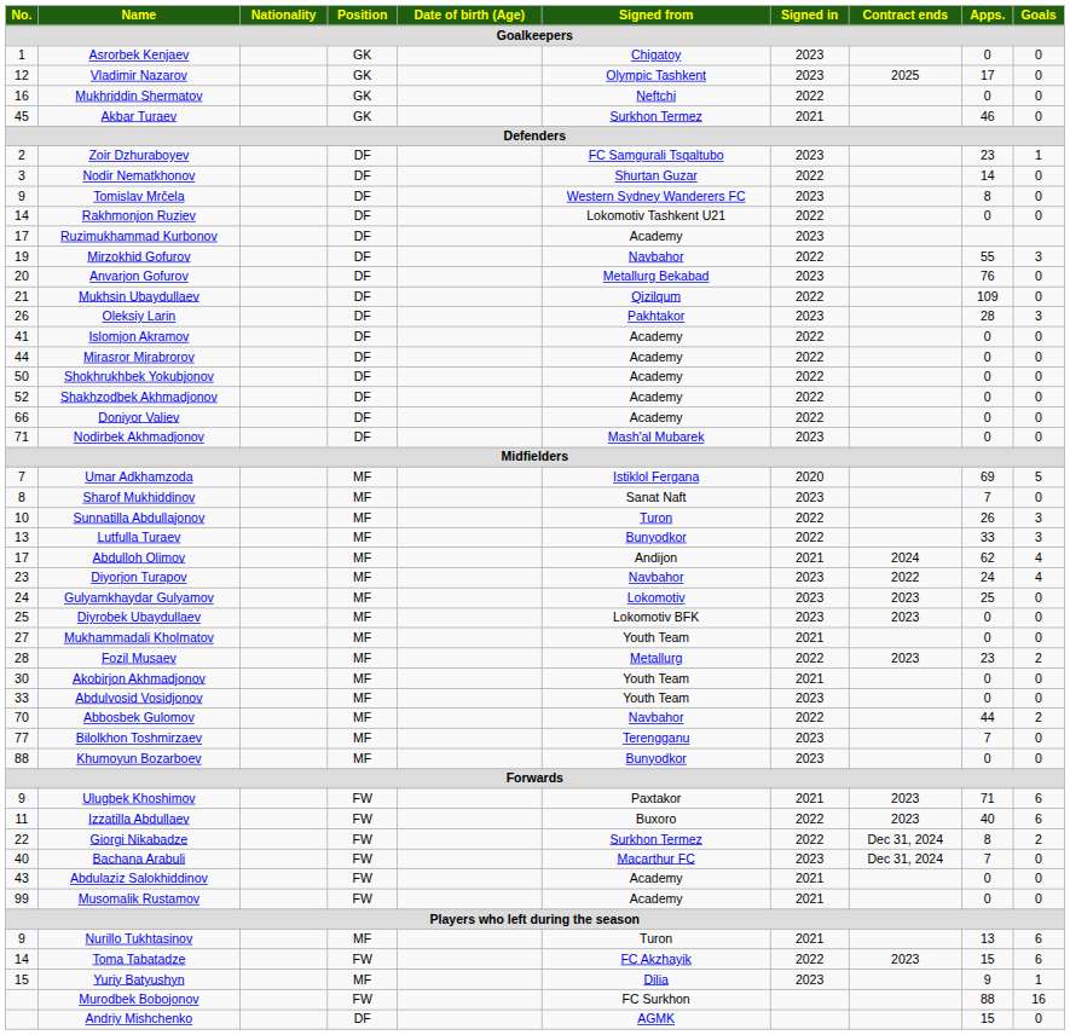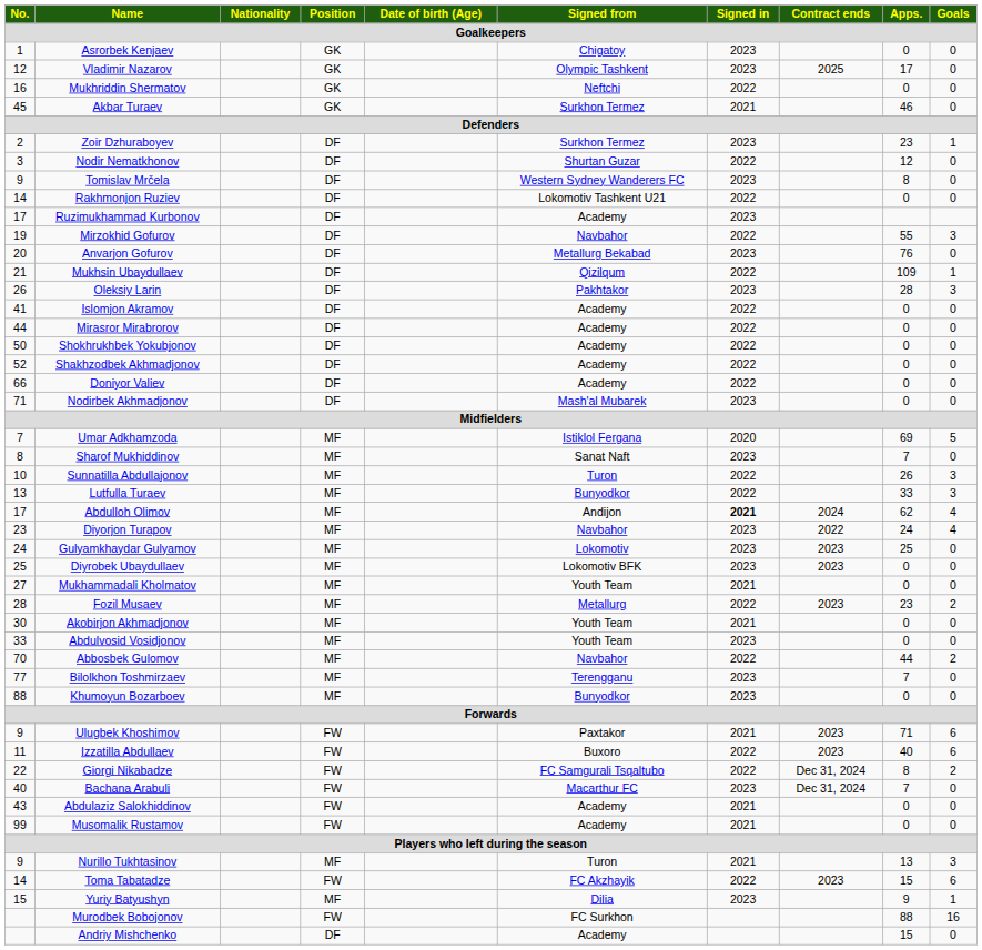 <table class="wikitable" style="text-align:center; font-size:90%; width:95%;">
 <tr>
 <th style="background:#1e5e0e; color:yellow; text-align:center;">No.</th>
 <th style="background:#1e5e0e; color:yellow; text-align:center;">Name</th>
 <th style="background:#1e5e0e; color:yellow; text-align:center;">Nationality</th>
 <th style="background:#1e5e0e; color:yellow; text-align:center;">Position</th>
 <th style="background:#1e5e0e; color:yellow; text-align:center;">Date of birth (Age)</th>
 <th style="background:#1e5e0e; color:yellow; text-align:center;">Signed from</th>
 <th style="background:#1e5e0e; color:yellow; text-align:center;">Signed in</th>
 <th style="background:#1e5e0e; color:yellow; text-align:center;">Contract ends</th>
 <th style="background:#1e5e0e; color:yellow; text-align:center;">Apps.</th>
 <th style="background:#1e5e0e; color:yellow; text-align:center;">Goals</th>
 </tr>
 <tr>
 <th colspan="11" style="background:#dcdcdc; text-align:center;">Goalkeepers</th>
 </tr>
 <tr>
 <td>1</td>
 <td><a href='#'>Asrorbek Kenjaev</a></td>
 <td></td>
 <td>GK</td>
 <td></td>
 <td><a href='#'>Chigatoy</a></td>
 <td>2023</td>
 <td></td>
 <td>0</td>
 <td>0</td>
 </tr>
 <tr>
 <td>12</td>
 <td><a href='#'>Vladimir Nazarov</a></td>
 <td></td>
 <td>GK</td>
 <td></td>
 <td><a href='#'>Olympic Tashkent</a></td>
 <td>2023</td>
 <td>2025</td>
 <td>17</td>
 <td>0</td>
 </tr>
 <tr>
 <td>16</td>
 <td><a href='#'>Mukhriddin Shermatov</a></td>
 <td></td>
 <td>GK</td>
 <td></td>
 <td><a href='#'>Neftchi</a></td>
 <td>2022</td>
 <td></td>
 <td>0</td>
 <td>0</td>
 </tr>
 <tr>
 <td>45</td>
 <td><a href='#'>Akbar Turaev</a></td>
 <td></td>
 <td>GK</td>
 <td></td>
 <td><a href='#'>Surkhon Termez</a></td>
 <td>2021</td>
 <td></td>
 <td>46</td>
 <td>0</td>
 </tr>
 <tr>
 <th colspan="11" style="background:#dcdcdc; text-align:center;">Defenders</th>
 </tr>
 <tr>
 <td>2</td>
 <td><a href='#'>Zoir Dzhuraboyev</a></td>
 <td></td>
 <td>DF</td>
 <td></td>
-<td><a href='#'>FC Samgurali Tsqaltubo</a></td>
+<td><a href='#'>Surkhon Termez</a></td>
 <td>2023</td>
 <td></td>
 <td>23</td>
 <td>1</td>
 </tr>
 <tr>
 <td>3</td>
 <td><a href='#'>Nodir Nematkhonov</a></td>
 <td></td>
 <td>DF</td>
 <td></td>
 <td><a href='#'>Shurtan Guzar</a></td>
 <td>2022</td>
 <td></td>
-<td>14</td>
+<td>12</td>
 <td>0</td>
 </tr>
 <tr>
 <td>9</td>
 <td><a href='#'>Tomislav Mrčela</a></td>
 <td></td>
 <td>DF</td>
 <td></td>
 <td><a href='#'>Western Sydney Wanderers FC</a></td>
 <td>2023</td>
 <td></td>
 <td>8</td>
 <td>0</td>
 </tr>
 <tr>
 <td>14</td>
 <td><a href='#'>Rakhmonjon Ruziev</a></td>
 <td></td>
 <td>DF</td>
 <td></td>
 <td>Lokomotiv Tashkent U21</td>
 <td>2022</td>
 <td></td>
 <td>0</td>
 <td>0</td>
 </tr>
 <tr>
 <td>17</td>
 <td><a href='#'>Ruzimukhammad Kurbonov</a></td>
 <td></td>
 <td>DF</td>
 <td></td>
 <td>Academy</td>
 <td>2023</td>
 <td></td>
 <td></td>
 <td></td>
 </tr>
 <tr>
 <td>19</td>
 <td><a href='#'>Mirzokhid Gofurov</a></td>
 <td></td>
 <td>DF</td>
 <td></td>
 <td><a href='#'>Navbahor</a></td>
 <td>2022</td>
 <td></td>
 <td>55</td>
 <td>3</td>
 </tr>
 <tr>
 <td>20</td>
 <td><a href='#'>Anvarjon Gofurov</a></td>
 <td></td>
 <td>DF</td>
 <td></td>
 <td><a href='#'>Metallurg Bekabad</a></td>
 <td>2023</td>
 <td></td>
 <td>76</td>
 <td>0</td>
 </tr>
 <tr>
 <td>21</td>
 <td><a href='#'>Mukhsin Ubaydullaev</a></td>
 <td></td>
 <td>DF</td>
 <td></td>
 <td><a href='#'>Qizilqum</a></td>
 <td>2022</td>
 <td></td>
 <td>109</td>
-<td>0</td>
+<td>1</td>
 </tr>
 <tr>
 <td>26</td>
 <td><a href='#'>Oleksiy Larin</a></td>
 <td></td>
 <td>DF</td>
 <td></td>
 <td><a href='#'>Pakhtakor</a></td>
 <td>2023</td>
 <td></td>
 <td>28</td>
 <td>3</td>
 </tr>
 <tr>
 <td>41</td>
 <td><a href='#'>Islomjon Akramov</a></td>
 <td></td>
 <td>DF</td>
 <td></td>
 <td>Academy</td>
 <td>2022</td>
 <td></td>
 <td>0</td>
 <td>0</td>
 </tr>
 <tr>
 <td>44</td>
 <td><a href='#'>Mirasror Mirabrorov</a></td>
 <td></td>
 <td>DF</td>
 <td></td>
 <td>Academy</td>
 <td>2022</td>
 <td></td>
 <td>0</td>
 <td>0</td>
 </tr>
 <tr>
 <td>50</td>
 <td><a href='#'>Shokhrukhbek Yokubjonov</a></td>
 <td></td>
 <td>DF</td>
 <td></td>
 <td>Academy</td>
 <td>2022</td>
 <td></td>
 <td>0</td>
 <td>0</td>
 </tr>
 <tr>
 <td>52</td>
 <td><a href='#'>Shakhzodbek Akhmadjonov</a></td>
 <td></td>
 <td>DF</td>
 <td></td>
 <td>Academy</td>
 <td>2022</td>
 <td></td>
 <td>0</td>
 <td>0</td>
 </tr>
 <tr>
 <td>66</td>
 <td><a href='#'>Doniyor Valiev</a></td>
 <td></td>
 <td>DF</td>
 <td></td>
 <td>Academy</td>
 <td>2022</td>
 <td></td>
 <td>0</td>
 <td>0</td>
 </tr>
 <tr>
 <td>71</td>
 <td><a href='#'>Nodirbek Akhmadjonov</a></td>
 <td></td>
 <td>DF</td>
 <td></td>
 <td><a href='#'>Mash'al Mubarek</a></td>
 <td>2023</td>
 <td></td>
 <td>0</td>
 <td>0</td>
 </tr>
 <tr>
 <th colspan="11" style="background:#dcdcdc; text-align:center;">Midfielders</th>
 </tr>
 <tr>
 <td>7</td>
 <td><a href='#'>Umar Adkhamzoda</a></td>
 <td></td>
 <td>MF</td>
 <td></td>
 <td><a href='#'>Istiklol Fergana</a></td>
 <td>2020</td>
 <td></td>
 <td>69</td>
 <td>5</td>
 </tr>
 <tr>
 <td>8</td>
 <td><a href='#'>Sharof Mukhiddinov</a></td>
 <td></td>
 <td>MF</td>
 <td></td>
 <td>Sanat Naft</td>
 <td>2023</td>
 <td></td>
 <td>7</td>
 <td>0</td>
 </tr>
 <tr>
 <td>10</td>
 <td><a href='#'>Sunnatilla Abdullajonov</a></td>
 <td></td>
 <td>MF</td>
 <td></td>
 <td><a href='#'>Turon</a></td>
 <td>2022</td>
 <td></td>
 <td>26</td>
 <td>3</td>
 </tr>
 <tr>
 <td>13</td>
 <td><a href='#'>Lutfulla Turaev</a></td>
 <td></td>
 <td>MF</td>
 <td></td>
 <td><a href='#'>Bunyodkor</a></td>
 <td>2022</td>
 <td></td>
 <td>33</td>
 <td>3</td>
 </tr>
 <tr>
 <td>17</td>
 <td><a href='#'>Abdulloh Olimov</a></td>
 <td></td>
 <td>MF</td>
 <td></td>
 <td>Andijon</td>
-<td>2021</td>
+<td><strong>2021</strong></td>
 <td>2024</td>
 <td>62</td>
 <td>4</td>
 </tr>
 <tr>
 <td>23</td>
 <td><a href='#'>Diyorjon Turapov</a></td>
 <td></td>
 <td>MF</td>
 <td></td>
 <td><a href='#'>Navbahor</a></td>
 <td>2023</td>
 <td>2022</td>
 <td>24</td>
 <td>4</td>
 </tr>
 <tr>
 <td>24</td>
 <td><a href='#'>Gulyamkhaydar Gulyamov</a></td>
 <td></td>
 <td>MF</td>
 <td></td>
 <td><a href='#'>Lokomotiv</a></td>
 <td>2023</td>
 <td>2023</td>
 <td>25</td>
 <td>0</td>
 </tr>
 <tr>
 <td>25</td>
 <td><a href='#'>Diyrobek Ubaydullaev</a></td>
 <td></td>
 <td>MF</td>
 <td></td>
 <td>Lokomotiv BFK</td>
 <td>2023</td>
 <td>2023</td>
 <td>0</td>
 <td>0</td>
 </tr>
 <tr>
 <td>27</td>
 <td><a href='#'>Mukhammadali Kholmatov</a></td>
 <td></td>
 <td>MF</td>
 <td></td>
 <td>Youth Team</td>
 <td>2021</td>
 <td></td>
 <td>0</td>
 <td>0</td>
 </tr>
 <tr>
 <td>28</td>
 <td><a href='#'>Fozil Musaev</a></td>
 <td></td>
 <td>MF</td>
 <td></td>
 <td><a href='#'>Metallurg</a></td>
 <td>2022</td>
 <td>2023</td>
 <td>23</td>
 <td>2</td>
 </tr>
 <tr>
 <td>30</td>
 <td><a href='#'>Akobirjon Akhmadjonov</a></td>
 <td></td>
 <td>MF</td>
 <td></td>
 <td>Youth Team</td>
 <td>2021</td>
 <td></td>
 <td>0</td>
 <td>0</td>
 </tr>
 <tr>
 <td>33</td>
 <td><a href='#'>Abdulvosid Vosidjonov</a></td>
 <td></td>
 <td>MF</td>
 <td></td>
 <td>Youth Team</td>
 <td>2023</td>
 <td></td>
 <td>0</td>
 <td>0</td>
 </tr>
 <tr>
 <td>70</td>
 <td><a href='#'>Abbosbek Gulomov</a></td>
 <td></td>
 <td>MF</td>
 <td></td>
 <td><a href='#'>Navbahor</a></td>
 <td>2022</td>
 <td></td>
 <td>44</td>
 <td>2</td>
 </tr>
 <tr>
 <td>77</td>
 <td><a href='#'>Bilolkhon Toshmirzaev</a></td>
 <td></td>
 <td>MF</td>
 <td></td>
 <td><a href='#'>Terengganu</a></td>
 <td>2023</td>
 <td></td>
 <td>7</td>
 <td>0</td>
 </tr>
 <tr>
 <td>88</td>
 <td><a href='#'>Khumoyun Bozarboev</a></td>
 <td></td>
 <td>MF</td>
 <td></td>
 <td><a href='#'>Bunyodkor</a></td>
 <td>2023</td>
 <td></td>
 <td>0</td>
 <td>0</td>
 </tr>
 <tr>
 <th colspan="11" style="background:#dcdcdc; text-align:center;">Forwards</th>
 </tr>
 <tr>
 <td>9</td>
 <td><a href='#'>Ulugbek Khoshimov</a></td>
 <td></td>
 <td>FW</td>
 <td></td>
 <td>Paxtakor</td>
 <td>2021</td>
 <td>2023</td>
 <td>71</td>
 <td>6</td>
 </tr>
 <tr>
 <td>11</td>
 <td><a href='#'>Izzatilla Abdullaev</a></td>
 <td></td>
 <td>FW</td>
 <td></td>
 <td>Buxoro</td>
 <td>2022</td>
 <td>2023</td>
 <td>40</td>
 <td>6</td>
 </tr>
 <tr>
 <td>22</td>
 <td><a href='#'>Giorgi Nikabadze</a></td>
 <td></td>
 <td>FW</td>
 <td></td>
-<td><a href='#'>Surkhon Termez</a></td>
+<td><a href='#'>FC Samgurali Tsqaltubo</a></td>
 <td>2022</td>
 <td>Dec 31, 2024</td>
 <td>8</td>
 <td>2</td>
 </tr>
 <tr>
 <td>40</td>
 <td><a href='#'>Bachana Arabuli</a></td>
 <td></td>
 <td>FW</td>
 <td></td>
 <td><a href='#'>Macarthur FC</a></td>
 <td>2023</td>
 <td>Dec 31, 2024</td>
 <td>7</td>
 <td>0</td>
 </tr>
 <tr>
 <td>43</td>
 <td><a href='#'>Abdulaziz Salokhiddinov</a></td>
 <td></td>
 <td>FW</td>
 <td></td>
 <td>Academy</td>
 <td>2021</td>
 <td></td>
 <td>0</td>
 <td>0</td>
 </tr>
 <tr>
 <td>99</td>
 <td><a href='#'>Musomalik Rustamov</a></td>
 <td></td>
 <td>FW</td>
 <td></td>
 <td>Academy</td>
 <td>2021</td>
 <td></td>
 <td>0</td>
 <td>0</td>
 </tr>
 <tr>
 <th colspan="11" style="background:#dcdcdc; text-align:center;">Players who left during the season</th>
 </tr>
 <tr>
 <td>9</td>
 <td><a href='#'>Nurillo Tukhtasinov</a></td>
 <td></td>
 <td>MF</td>
 <td></td>
 <td>Turon</td>
 <td>2021</td>
 <td></td>
 <td>13</td>
-<td>6</td>
+<td>3</td>
 </tr>
 <tr>
 <td>14</td>
 <td><a href='#'>Toma Tabatadze</a></td>
 <td></td>
 <td>FW</td>
 <td></td>
 <td><a href='#'>FC Akzhayik</a></td>
 <td>2022</td>
 <td>2023</td>
 <td>15</td>
 <td>6</td>
 </tr>
 <tr>
 <td>15</td>
 <td><a href='#'>Yuriy Batyushyn</a></td>
 <td></td>
 <td>MF</td>
 <td></td>
 <td><a href='#'>Dilia</a></td>
 <td>2023</td>
 <td></td>
 <td>9</td>
 <td>1</td>
 </tr>
 <tr>
 <td></td>
 <td><a href='#'>Murodbek Bobojonov</a></td>
 <td></td>
 <td>FW</td>
 <td></td>
 <td>FC Surkhon</td>
 <td></td>
 <td></td>
 <td>88</td>
 <td>16</td>
 </tr>
 <tr>
 <td></td>
 <td><a href='#'>Andriy Mishchenko</a></td>
 <td></td>
 <td>DF</td>
 <td></td>
-<td><a href='#'>AGMK</a></td>
+<td>Academy</td>
 <td></td>
 <td></td>
 <td>15</td>
 <td>0</td>
 </tr>
 </table>
